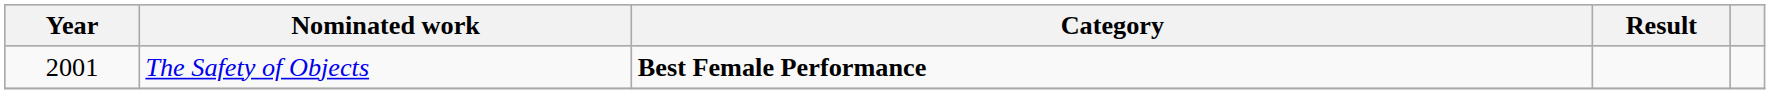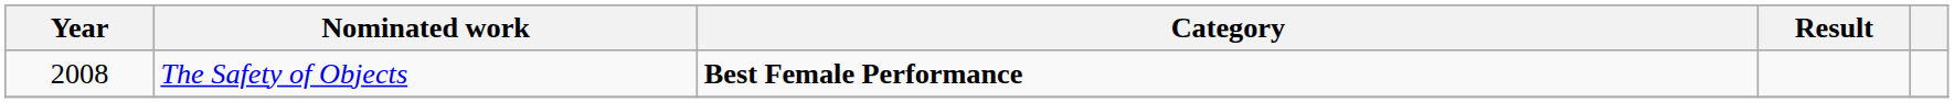 <table class="wikitable" style="width:85%;">
 <tr>
 <th scope="col" style="width:5em;">Year</th>
 <th scope="col" style="width:20em;">Nominated work</th>
 <th scope="col" style="width:40em;">Category</th>
 <th scope="col" style="width:5em;">Result</th>
 <th class="unsortable" style="width:1em;"></th>
 </tr>
 <tr>
-<td style="text-align:center;">2001</td>
+<td style="text-align:center;">2008</td>
 <td><em><a href='#'>The Safety of Objects</a></em></td>
 <td><strong>Best Female Performance</strong></td>
 <td></td>
 <td style="text-align:center;"></td>
 </tr>
 <tr>
 </tr>
 </table>
